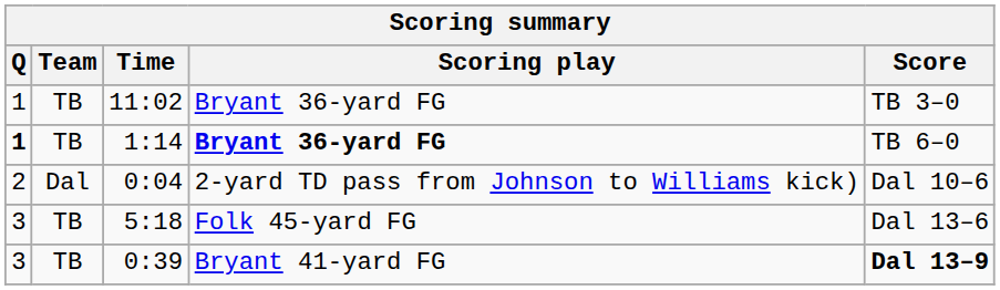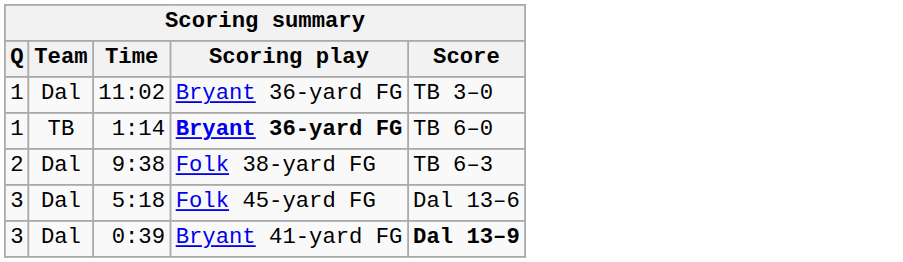 <table class="wikitable" style="font-size: 95%">
 <tr>
 <th colspan=5>Scoring summary</th>
 </tr>
 <tr>
 <th>Q</th>
 <th>Team</th>
 <th>Time</th>
 <th>Scoring play</th>
 <th>Score</th>
 </tr>
 <tr>
 <td>1</td>
-<td align=center>TB</td>
+<td align=center>Dal</td>
 <td align=right>11:02</td>
 <td><a href='#'>Bryant</a> 36-yard FG</td>
 <td>TB 3–0</td>
 </tr>
 <tr>
-<td><strong>1</strong></td>
+<td>1</td>
 <td align=center>TB</td>
 <td align=right>1:14</td>
 <td><strong><a href='#'>Bryant</a> 36-yard FG</strong></td>
 <td>TB 6–0</td>
 </tr>
 <tr>
 <td>2</td>
 <td align=center>Dal</td>
-<td align=right>0:04</td>
-<td>2-yard TD pass from <a href='#'>Johnson</a> to <a href='#'>Williams</a> kick)</td>
-<td>Dal 10–6</td>
+<td align=right>9:38</td>
+<td><a href='#'>Folk</a> 38-yard FG</td>
+<td>TB 6–3</td>
 </tr>
 <tr>
 <td>3</td>
-<td align=center>TB</td>
+<td align=center>Dal</td>
 <td align=right>5:18</td>
 <td><a href='#'>Folk</a> 45-yard FG</td>
 <td>Dal 13–6</td>
 </tr>
 <tr>
 <td>3</td>
-<td align=center>TB</td>
+<td align=center>Dal</td>
 <td align=right>0:39</td>
 <td><a href='#'>Bryant</a> 41-yard FG</td>
 <td><strong>Dal 13–9</strong></td>
 </tr>
 </table>
